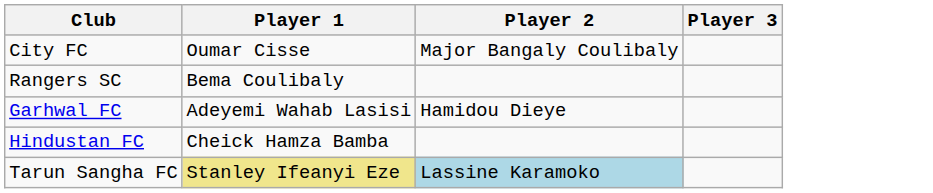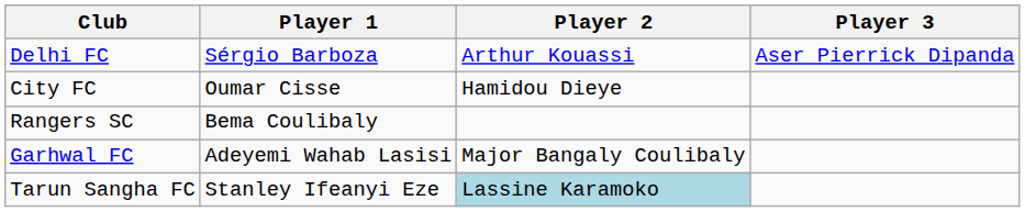 <table class="sortable wikitable" style="text-align: left; font-size:100%">
 <tr>
 <th style="text-align:center;">Club</th>
 <th style="text-align:center;">Player 1</th>
 <th style="text-align:center;">Player 2</th>
 <th style="text-align:center;">Player 3</th>
 </tr>
 <tr>
+<td><a href='#'>Delhi FC</a></td>
+<td> <a href='#'>Sérgio Barboza</a></td>
+<td> <a href='#'>Arthur Kouassi</a></td>
+<td> <a href='#'>Aser Pierrick Dipanda</a></td>
+</tr>
+<tr>
 <td>City FC</td>
 <td> Oumar Cisse</td>
-<td> Major Bangaly Coulibaly</td>
+<td> Hamidou Dieye</td>
 <td></td>
 </tr>
 <tr>
 <td>Rangers SC</td>
 <td> Bema Coulibaly</td>
 <td></td>
 <td></td>
 </tr>
 <tr>
 <td><a href='#'>Garhwal FC</a></td>
 <td> Adeyemi Wahab Lasisi</td>
-<td> Hamidou Dieye</td>
-<td></td>
-</tr>
-<tr>
-<td><a href='#'>Hindustan FC</a></td>
-<td> Cheick Hamza Bamba</td>
-<td></td>
+<td> Major Bangaly Coulibaly</td>
 <td></td>
 </tr>
 <tr>
 <td>Tarun Sangha FC</td>
-<td style="background: khaki;"> Stanley Ifeanyi Eze</td>
+<td> Stanley Ifeanyi Eze</td>
 <td style="background: lightblue;"> Lassine Karamoko</td>
 <td></td>
 </tr>
 </table>
